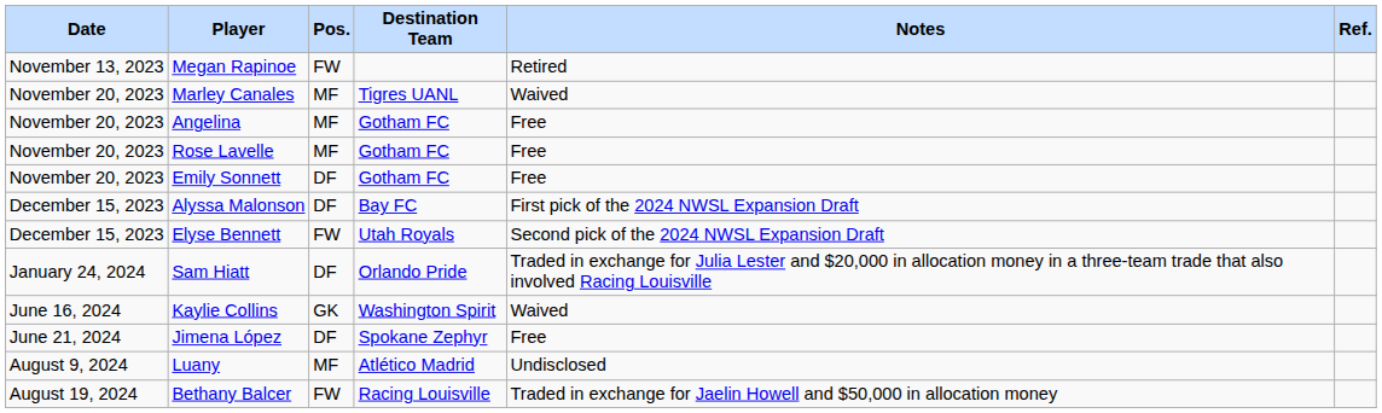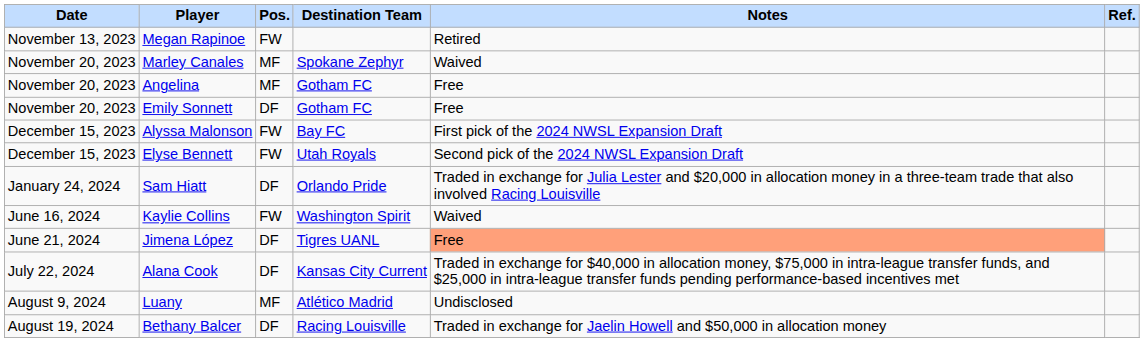 <table class="wikitable" style="text-align:left;">
 <tr>
 <th style="background:#c2ddff">Date</th>
 <th style="background:#c2ddff">Player</th>
 <th style="background:#c2ddff">Pos.</th>
 <th style="background:#c2ddff">Destination Team</th>
 <th style="background:#c2ddff">Notes</th>
 <th style="background:#c2ddff">Ref.</th>
 </tr>
 <tr>
 <td style="white-space: nowrap;">November 13, 2023</td>
 <td style="white-space: nowrap;"> <a href='#'>Megan Rapinoe</a></td>
 <td>FW</td>
 <td style="white-space: nowrap;"></td>
 <td>Retired</td>
 <td></td>
 </tr>
 <tr>
 <td style="white-space: nowrap;">November 20, 2023</td>
 <td style="white-space: nowrap;"> <a href='#'>Marley Canales</a></td>
 <td>MF</td>
-<td style="white-space: nowrap;"> <a href='#'>Tigres UANL</a></td>
+<td style="white-space: nowrap;"> <a href='#'>Spokane Zephyr</a></td>
 <td>Waived</td>
 <td></td>
 </tr>
 <tr>
 <td style="white-space: nowrap;">November 20, 2023</td>
 <td style="white-space: nowrap;"> <a href='#'>Angelina</a></td>
-<td>MF</td>
-<td style="white-space: nowrap;"> <a href='#'>Gotham FC</a></td>
-<td>Free</td>
-<td></td>
-</tr>
-<tr>
-<td style="white-space: nowrap;">November 20, 2023</td>
-<td style="white-space: nowrap;"> <a href='#'>Rose Lavelle</a></td>
 <td>MF</td>
 <td style="white-space: nowrap;"> <a href='#'>Gotham FC</a></td>
 <td>Free</td>
 <td></td>
 </tr>
 <tr>
 <td style="white-space: nowrap;">November 20, 2023</td>
 <td style="white-space: nowrap;"> <a href='#'>Emily Sonnett</a></td>
 <td>DF</td>
 <td style="white-space: nowrap;"> <a href='#'>Gotham FC</a></td>
 <td>Free</td>
 <td></td>
 </tr>
 <tr>
 <td style="white-space: nowrap;">December 15, 2023</td>
 <td style="white-space: nowrap;"> <a href='#'>Alyssa Malonson</a></td>
-<td>DF</td>
+<td>FW</td>
 <td style="white-space: nowrap;"> <a href='#'>Bay FC</a></td>
 <td>First pick of the <a href='#'>2024 NWSL Expansion Draft</a></td>
 <td></td>
 </tr>
 <tr>
 <td style="white-space: nowrap;">December 15, 2023</td>
 <td style="white-space: nowrap;"> <a href='#'>Elyse Bennett</a></td>
 <td>FW</td>
 <td style="white-space: nowrap;"> <a href='#'>Utah Royals</a></td>
 <td>Second pick of the <a href='#'>2024 NWSL Expansion Draft</a></td>
 <td></td>
 </tr>
 <tr>
 <td style="white-space: nowrap;">January 24, 2024</td>
 <td style="white-space: nowrap;"> <a href='#'>Sam Hiatt</a></td>
 <td>DF</td>
 <td style="white-space: nowrap;"> <a href='#'>Orlando Pride</a></td>
 <td>Traded in exchange for <a href='#'>Julia Lester</a> and $20,000 in allocation money in a three-team trade that also involved <a href='#'>Racing Louisville</a></td>
 <td></td>
 </tr>
 <tr>
 <td style="white-space: nowrap;">June 16, 2024</td>
 <td style="white-space: nowrap;"> <a href='#'>Kaylie Collins</a></td>
-<td>GK</td>
+<td>FW</td>
 <td style="white-space: nowrap;"> <a href='#'>Washington Spirit</a></td>
 <td>Waived</td>
 <td></td>
 </tr>
 <tr>
 <td style="white-space: nowrap;">June 21, 2024</td>
 <td style="white-space: nowrap;"> <a href='#'>Jimena López</a></td>
 <td>DF</td>
-<td style="white-space: nowrap;"> <a href='#'>Spokane Zephyr</a></td>
-<td>Free</td>
+<td style="white-space: nowrap;"> <a href='#'>Tigres UANL</a></td>
+<td style="background: lightsalmon;">Free</td>
+<td></td>
+</tr>
+<tr>
+<td style="white-space: nowrap;">July 22, 2024</td>
+<td style="white-space: nowrap;"> <a href='#'>Alana Cook</a></td>
+<td>DF</td>
+<td style="white-space: nowrap;"> <a href='#'>Kansas City Current</a></td>
+<td>Traded in exchange for $40,000 in allocation money, $75,000 in intra-league transfer funds, and $25,000 in intra-league transfer funds pending performance-based incentives met</td>
 <td></td>
 </tr>
 <tr>
 <td style="white-space: nowrap;">August 9, 2024</td>
 <td style="white-space: nowrap;"> <a href='#'>Luany</a></td>
 <td>MF</td>
 <td style="white-space: nowrap;"> <a href='#'>Atlético Madrid</a></td>
 <td>Undisclosed</td>
 <td></td>
 </tr>
 <tr>
 <td style="white-space: nowrap;">August 19, 2024</td>
 <td style="white-space: nowrap;"> <a href='#'>Bethany Balcer</a></td>
-<td>FW</td>
+<td>DF</td>
 <td style="white-space: nowrap;"> <a href='#'>Racing Louisville</a></td>
 <td>Traded in exchange for <a href='#'>Jaelin Howell</a> and $50,000 in allocation money</td>
 <td></td>
 </tr>
 </table>
